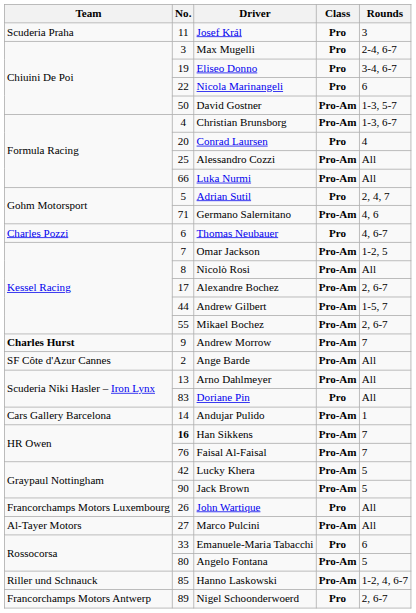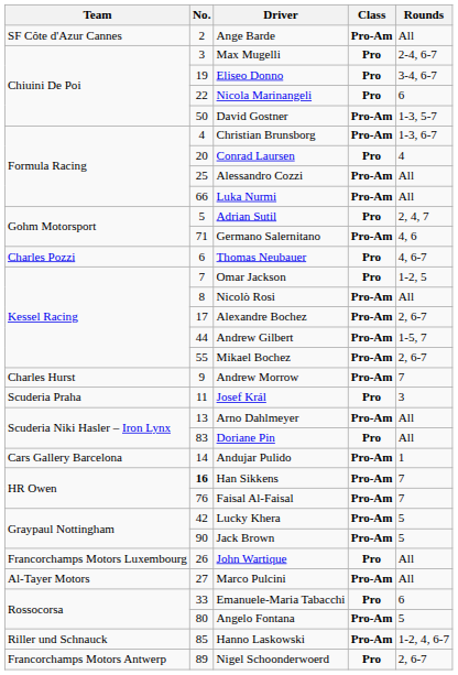 <table class="wikitable" style="font-size:90%;">
 <tr>
 <th>Team</th>
 <th>No.</th>
 <th>Driver</th>
 <th>Class</th>
 <th>Rounds</th>
 </tr>
 <tr>
-<td> Scuderia Praha</td>
-<td align=center>11</td>
-<td> <a href='#'>Josef Král</a></td>
-<td align=center><strong><span>Pro</span></strong></td>
-<td>3</td>
+<td> SF Côte d'Azur Cannes</td>
+<td align=center>2</td>
+<td> Ange Barde</td>
+<td align=center><strong><span>Pro-Am</span></strong></td>
+<td>All</td>
 </tr>
 <tr>
 <td rowspan=4> Chiuini De Poi</td>
 <td align=center>3</td>
 <td> Max Mugelli</td>
 <td align=center><strong><span>Pro</span></strong></td>
 <td>2-4, 6-7</td>
 </tr>
 <tr>
 <td align=center>19</td>
 <td> <a href='#'>Eliseo Donno</a></td>
 <td align=center><strong><span>Pro</span></strong></td>
 <td>3-4, 6-7</td>
 </tr>
 <tr>
 <td align=center>22</td>
 <td> <a href='#'>Nicola Marinangeli</a></td>
 <td align=center><strong><span>Pro</span></strong></td>
 <td>6</td>
 </tr>
 <tr>
 <td align=center>50</td>
 <td> David Gostner</td>
 <td align=center><strong><span>Pro-Am</span></strong></td>
 <td>1-3, 5-7</td>
 </tr>
 <tr>
 <td rowspan=4> Formula Racing</td>
 <td align=center>4</td>
 <td> Christian Brunsborg</td>
 <td align=center><strong><span>Pro-Am</span></strong></td>
 <td>1-3, 6-7</td>
 </tr>
 <tr>
 <td align=center>20</td>
 <td> <a href='#'>Conrad Laursen</a></td>
 <td align=center><strong><span>Pro</span></strong></td>
 <td>4</td>
 </tr>
 <tr>
 <td align=center>25</td>
 <td> Alessandro Cozzi</td>
 <td align=center><strong><span>Pro-Am</span></strong></td>
 <td>All</td>
 </tr>
 <tr>
 <td align=center>66</td>
 <td> <a href='#'>Luka Nurmi</a></td>
 <td align=center><strong><span>Pro-Am</span></strong></td>
 <td>All</td>
 </tr>
 <tr>
 <td rowspan=2> Gohm Motorsport</td>
 <td align=center>5</td>
 <td> <a href='#'>Adrian Sutil</a></td>
 <td align=center><strong><span>Pro</span></strong></td>
 <td>2, 4, 7</td>
 </tr>
 <tr>
 <td align=center>71</td>
 <td> Germano Salernitano</td>
 <td align=center><strong><span>Pro-Am</span></strong></td>
 <td>4, 6</td>
 </tr>
 <tr>
 <td> <a href='#'>Charles Pozzi</a></td>
 <td align=center>6</td>
 <td> <a href='#'>Thomas Neubauer</a></td>
 <td align=center><strong><span>Pro</span></strong></td>
 <td>4, 6-7</td>
 </tr>
 <tr>
 <td rowspan=5> <a href='#'>Kessel Racing</a></td>
 <td align=center>7</td>
 <td> Omar Jackson</td>
-<td align=center><strong><span>Pro-Am</span></strong></td>
+<td align=center><strong><span>Pro</span></strong></td>
 <td>1-2, 5</td>
 </tr>
 <tr>
 <td align=center>8</td>
 <td> Nicolò Rosi</td>
 <td align=center><strong><span>Pro-Am</span></strong></td>
 <td>All</td>
 </tr>
 <tr>
 <td align=center>17</td>
 <td> Alexandre Bochez</td>
 <td align=center><strong><span>Pro-Am</span></strong></td>
 <td>2, 6-7</td>
 </tr>
 <tr>
 <td align=center>44</td>
 <td> Andrew Gilbert</td>
 <td align=center><strong><span>Pro-Am</span></strong></td>
 <td>1-5, 7</td>
 </tr>
 <tr>
 <td align=center>55</td>
 <td> Mikael Bochez</td>
 <td align=center><strong><span>Pro-Am</span></strong></td>
 <td>2, 6-7</td>
 </tr>
 <tr>
-<td><strong> Charles Hurst</strong></td>
+<td> Charles Hurst</td>
 <td align=center>9</td>
 <td> Andrew Morrow</td>
 <td align=center><strong><span>Pro-Am</span></strong></td>
 <td>7</td>
 </tr>
 <tr>
-<td> SF Côte d'Azur Cannes</td>
-<td align=center>2</td>
-<td> Ange Barde</td>
-<td align=center><strong><span>Pro-Am</span></strong></td>
-<td>All</td>
+<td> Scuderia Praha</td>
+<td align=center>11</td>
+<td> <a href='#'>Josef Král</a></td>
+<td align=center><strong><span>Pro</span></strong></td>
+<td>3</td>
 </tr>
 <tr>
 <td rowspan=2> Scuderia Niki Hasler – <a href='#'>Iron Lynx</a></td>
 <td align=center>13</td>
 <td> Arno Dahlmeyer</td>
 <td align=center><strong><span>Pro-Am</span></strong></td>
 <td>All</td>
 </tr>
 <tr>
 <td align=center>83</td>
 <td> <a href='#'>Doriane Pin</a></td>
 <td align=center><strong><span>Pro</span></strong></td>
 <td>All</td>
 </tr>
 <tr>
 <td> Cars Gallery Barcelona</td>
 <td align=center>14</td>
 <td> Andujar Pulido</td>
 <td align=center><strong><span>Pro-Am</span></strong></td>
 <td>1</td>
 </tr>
 <tr>
 <td rowspan=2> HR Owen</td>
 <td align=center><strong>16</strong></td>
 <td> Han Sikkens</td>
 <td align=center><strong><span>Pro-Am</span></strong></td>
 <td>7</td>
 </tr>
 <tr>
 <td align=center>76</td>
 <td> Faisal Al-Faisal</td>
 <td align=center><strong><span>Pro-Am</span></strong></td>
 <td>7</td>
 </tr>
 <tr>
 <td rowspan=2> Graypaul Nottingham</td>
 <td align=center>42</td>
 <td> Lucky Khera</td>
 <td align=center><strong><span>Pro-Am</span></strong></td>
 <td>5</td>
 </tr>
 <tr>
 <td align=center>90</td>
 <td> Jack Brown</td>
 <td align=center><strong><span>Pro-Am</span></strong></td>
 <td>5</td>
 </tr>
 <tr>
 <td> Francorchamps Motors Luxembourg</td>
 <td align=center>26</td>
 <td> <a href='#'>John Wartique</a></td>
 <td align=center><strong><span>Pro</span></strong></td>
 <td>All</td>
 </tr>
 <tr>
 <td> Al-Tayer Motors</td>
 <td align=center>27</td>
 <td> Marco Pulcini</td>
 <td align=center><strong><span>Pro-Am</span></strong></td>
 <td>All</td>
 </tr>
 <tr>
 <td rowspan=2> Rossocorsa</td>
 <td align=center>33</td>
 <td> Emanuele-Maria Tabacchi</td>
 <td align=center><strong><span>Pro</span></strong></td>
 <td>6</td>
 </tr>
 <tr>
 <td align=center>80</td>
 <td> Angelo Fontana</td>
 <td align=center><strong><span>Pro-Am</span></strong></td>
 <td>5</td>
 </tr>
 <tr>
 <td> Riller und Schnauck</td>
 <td align=center>85</td>
 <td> Hanno Laskowski</td>
 <td align=center><strong><span>Pro-Am</span></strong></td>
 <td>1-2, 4, 6-7</td>
 </tr>
 <tr>
 <td> Francorchamps Motors Antwerp</td>
 <td align=center>89</td>
 <td> Nigel Schoonderwoerd</td>
 <td align=center><strong><span>Pro</span></strong></td>
 <td>2, 6-7</td>
 </tr>
 </table>
